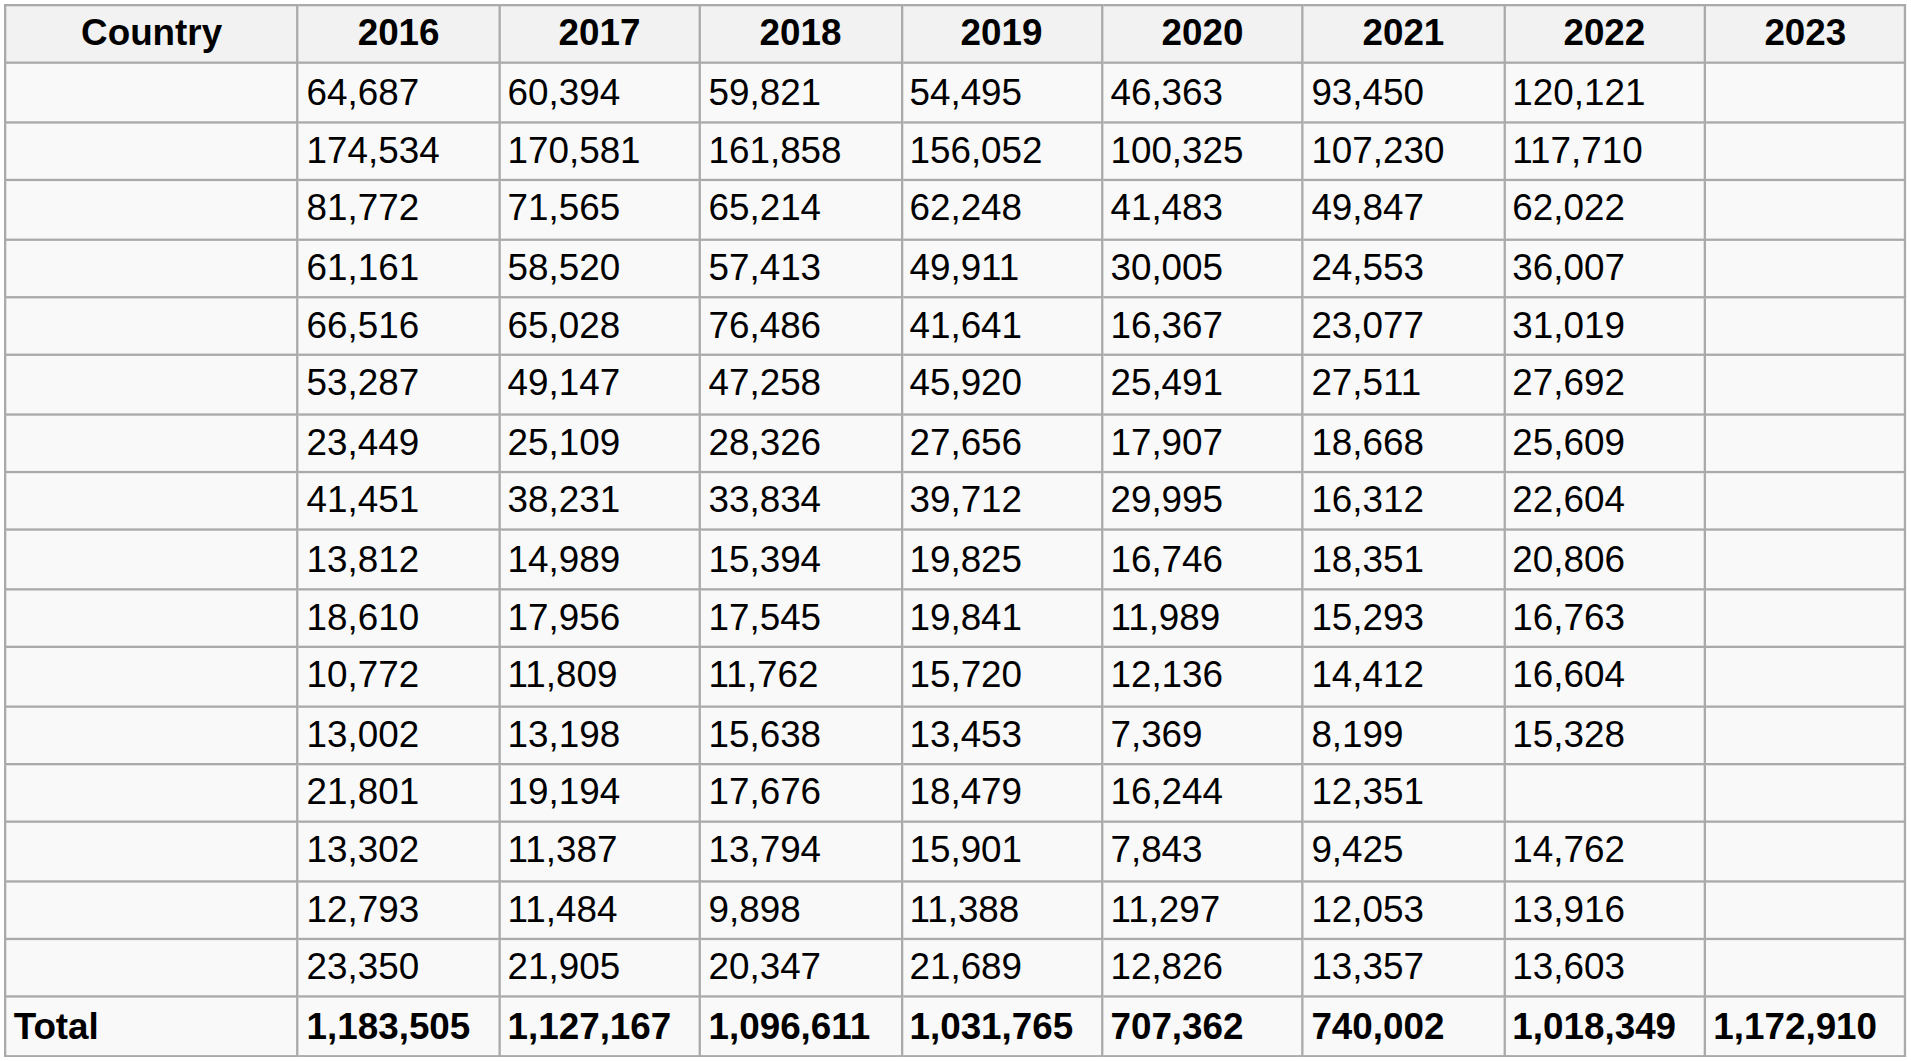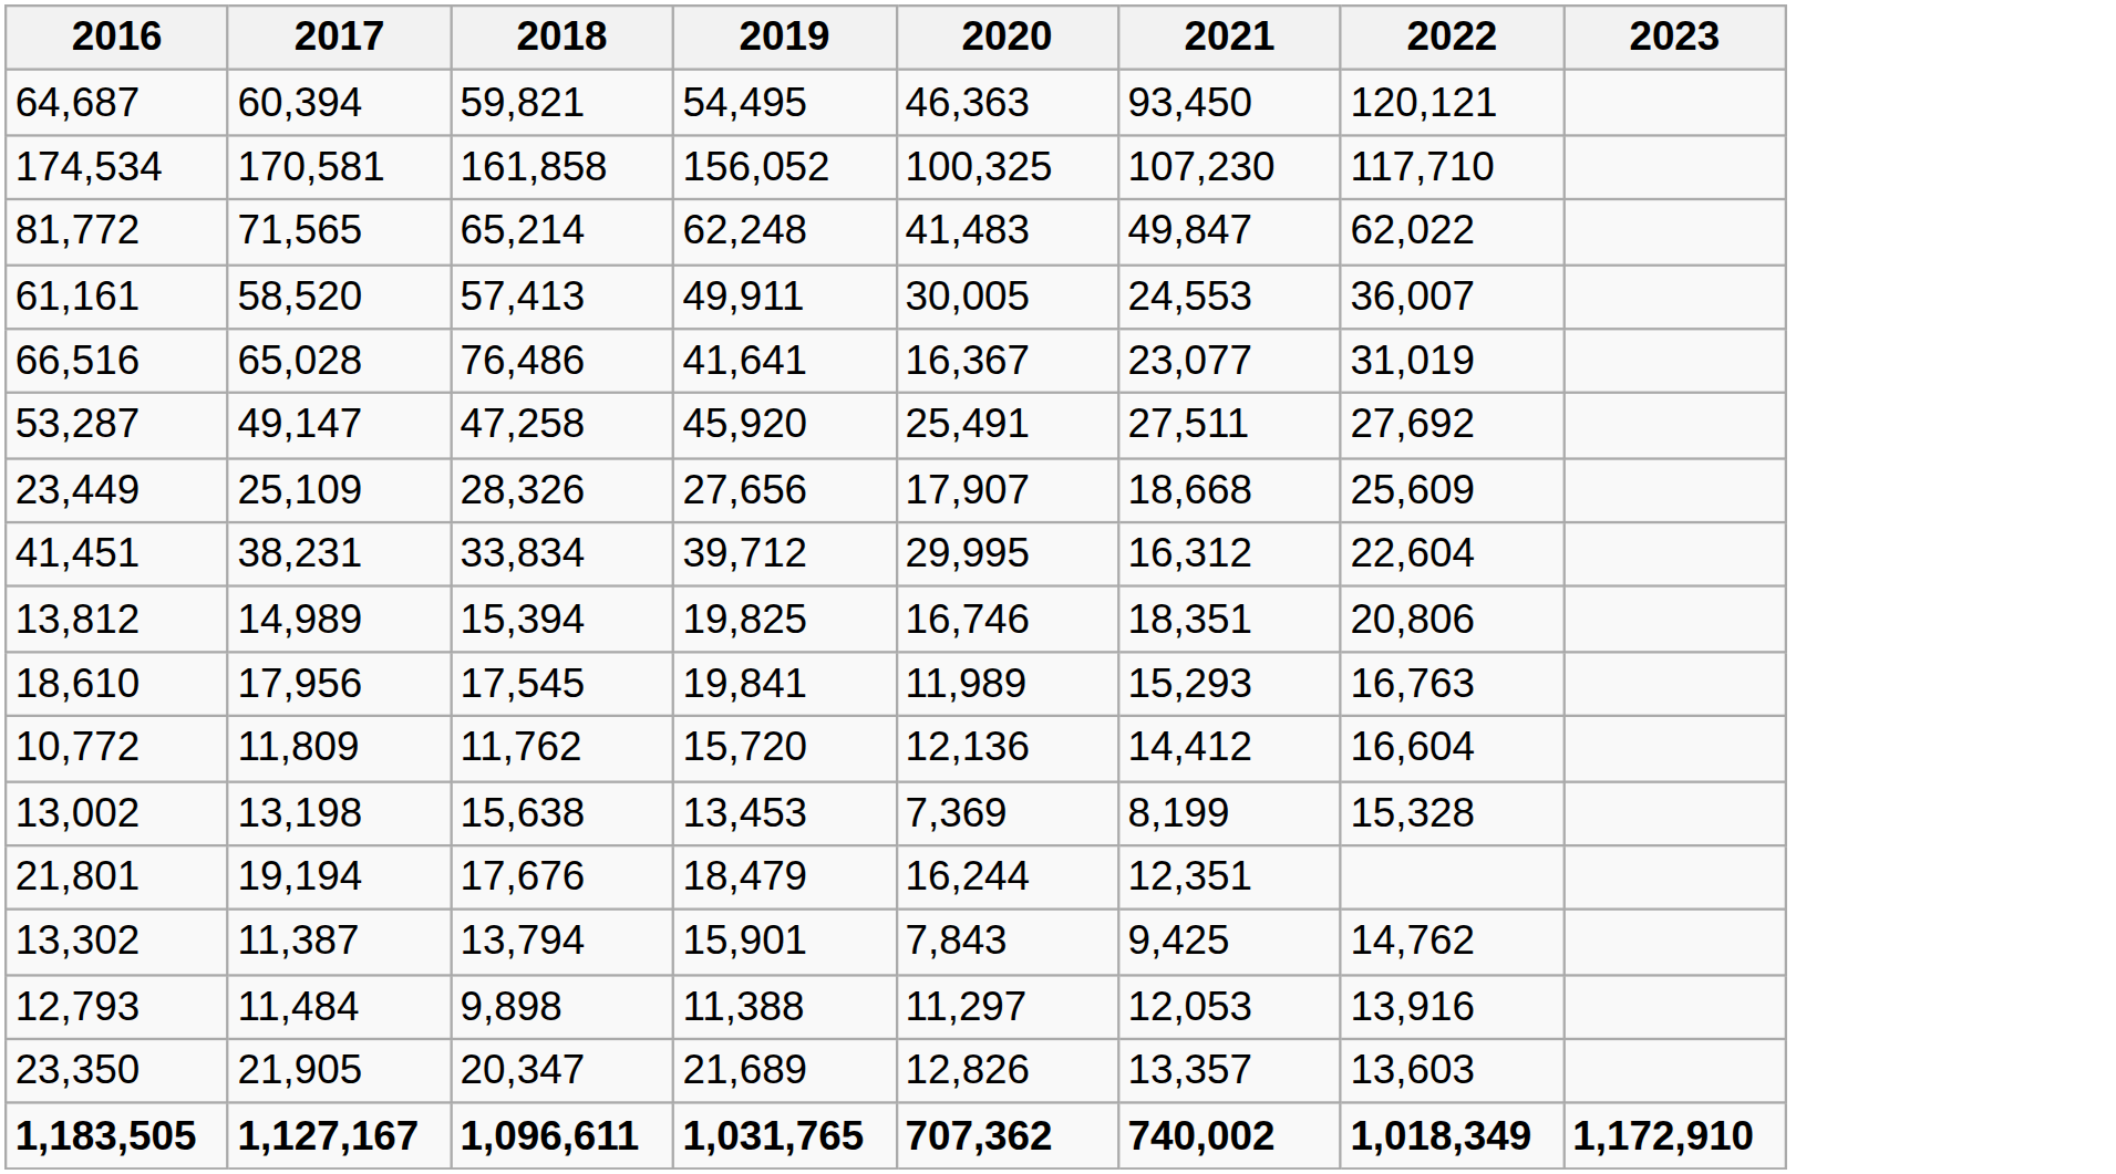 <table class="wikitable sortable">
 <tr>
-<th scope="col" style="width:120px;">Country</th>
 <th scope="col" style="width:80px;">2016</th>
 <th scope="col" style="width:80px;">2017</th>
 <th scope="col" style="width:80px;">2018</th>
 <th scope="col" style="width:80px;">2019</th>
 <th scope="col" style="width:80px;">2020</th>
 <th scope="col" style="width:80px;">2021</th>
 <th scope="col" style="width:80px;">2022</th>
 <th scope="col" style="width:80px;">2023</th>
 </tr>
 <tr>
-<td></td>
 <td>64,687</td>
 <td>60,394</td>
 <td>59,821</td>
 <td>54,495</td>
 <td>46,363</td>
 <td>93,450</td>
 <td>120,121</td>
 <td></td>
 </tr>
 <tr>
-<td></td>
 <td>174,534</td>
 <td>170,581</td>
 <td>161,858</td>
 <td>156,052</td>
 <td>100,325</td>
 <td>107,230</td>
 <td>117,710</td>
 <td></td>
 </tr>
 <tr>
-<td></td>
 <td>81,772</td>
 <td>71,565</td>
 <td>65,214</td>
 <td>62,248</td>
 <td>41,483</td>
 <td>49,847</td>
 <td>62,022</td>
 <td></td>
 </tr>
 <tr>
-<td></td>
 <td>61,161</td>
 <td>58,520</td>
 <td>57,413</td>
 <td>49,911</td>
 <td>30,005</td>
 <td>24,553</td>
 <td>36,007</td>
 <td></td>
 </tr>
 <tr>
-<td></td>
 <td>66,516</td>
 <td>65,028</td>
 <td>76,486</td>
 <td>41,641</td>
 <td>16,367</td>
 <td>23,077</td>
 <td>31,019</td>
 <td></td>
 </tr>
 <tr>
-<td></td>
 <td>53,287</td>
 <td>49,147</td>
 <td>47,258</td>
 <td>45,920</td>
 <td>25,491</td>
 <td>27,511</td>
 <td>27,692</td>
 <td></td>
 </tr>
 <tr>
-<td></td>
 <td>23,449</td>
 <td>25,109</td>
 <td>28,326</td>
 <td>27,656</td>
 <td>17,907</td>
 <td>18,668</td>
 <td>25,609</td>
 <td></td>
 </tr>
 <tr>
-<td></td>
 <td>41,451</td>
 <td>38,231</td>
 <td>33,834</td>
 <td>39,712</td>
 <td>29,995</td>
 <td>16,312</td>
 <td>22,604</td>
 <td></td>
 </tr>
 <tr>
-<td></td>
 <td>13,812</td>
 <td>14,989</td>
 <td>15,394</td>
 <td>19,825</td>
 <td>16,746</td>
 <td>18,351</td>
 <td>20,806</td>
 <td></td>
 </tr>
 <tr>
-<td></td>
 <td>18,610</td>
 <td>17,956</td>
 <td>17,545</td>
 <td>19,841</td>
 <td>11,989</td>
 <td>15,293</td>
 <td>16,763</td>
 <td></td>
 </tr>
 <tr>
-<td></td>
 <td>10,772</td>
 <td>11,809</td>
 <td>11,762</td>
 <td>15,720</td>
 <td>12,136</td>
 <td>14,412</td>
 <td>16,604</td>
 <td></td>
 </tr>
 <tr>
-<td></td>
 <td>13,002</td>
 <td>13,198</td>
 <td>15,638</td>
 <td>13,453</td>
 <td>7,369</td>
 <td>8,199</td>
 <td>15,328</td>
 <td></td>
 </tr>
 <tr>
-<td></td>
 <td>21,801</td>
 <td>19,194</td>
 <td>17,676</td>
 <td>18,479</td>
 <td>16,244</td>
 <td>12,351</td>
 <td></td>
 <td></td>
 </tr>
 <tr>
-<td></td>
 <td>13,302</td>
 <td>11,387</td>
 <td>13,794</td>
 <td>15,901</td>
 <td>7,843</td>
 <td>9,425</td>
 <td>14,762</td>
 <td></td>
 </tr>
 <tr>
-<td></td>
 <td>12,793</td>
 <td>11,484</td>
 <td>9,898</td>
 <td>11,388</td>
 <td>11,297</td>
 <td>12,053</td>
 <td>13,916</td>
 <td></td>
 </tr>
 <tr>
-<td></td>
 <td>23,350</td>
 <td>21,905</td>
 <td>20,347</td>
 <td>21,689</td>
 <td>12,826</td>
 <td>13,357</td>
 <td>13,603</td>
 <td></td>
 </tr>
 <tr>
-<td><strong>Total</strong></td>
 <td><strong>1,183,505</strong></td>
 <td><strong>1,127,167</strong></td>
 <td><strong>1,096,611</strong></td>
 <td><strong>1,031,765</strong></td>
 <td><strong>707,362</strong></td>
 <td><strong>740,002</strong></td>
 <td><strong>1,018,349</strong></td>
 <td><strong>1,172,910</strong></td>
 </tr>
 </table>
